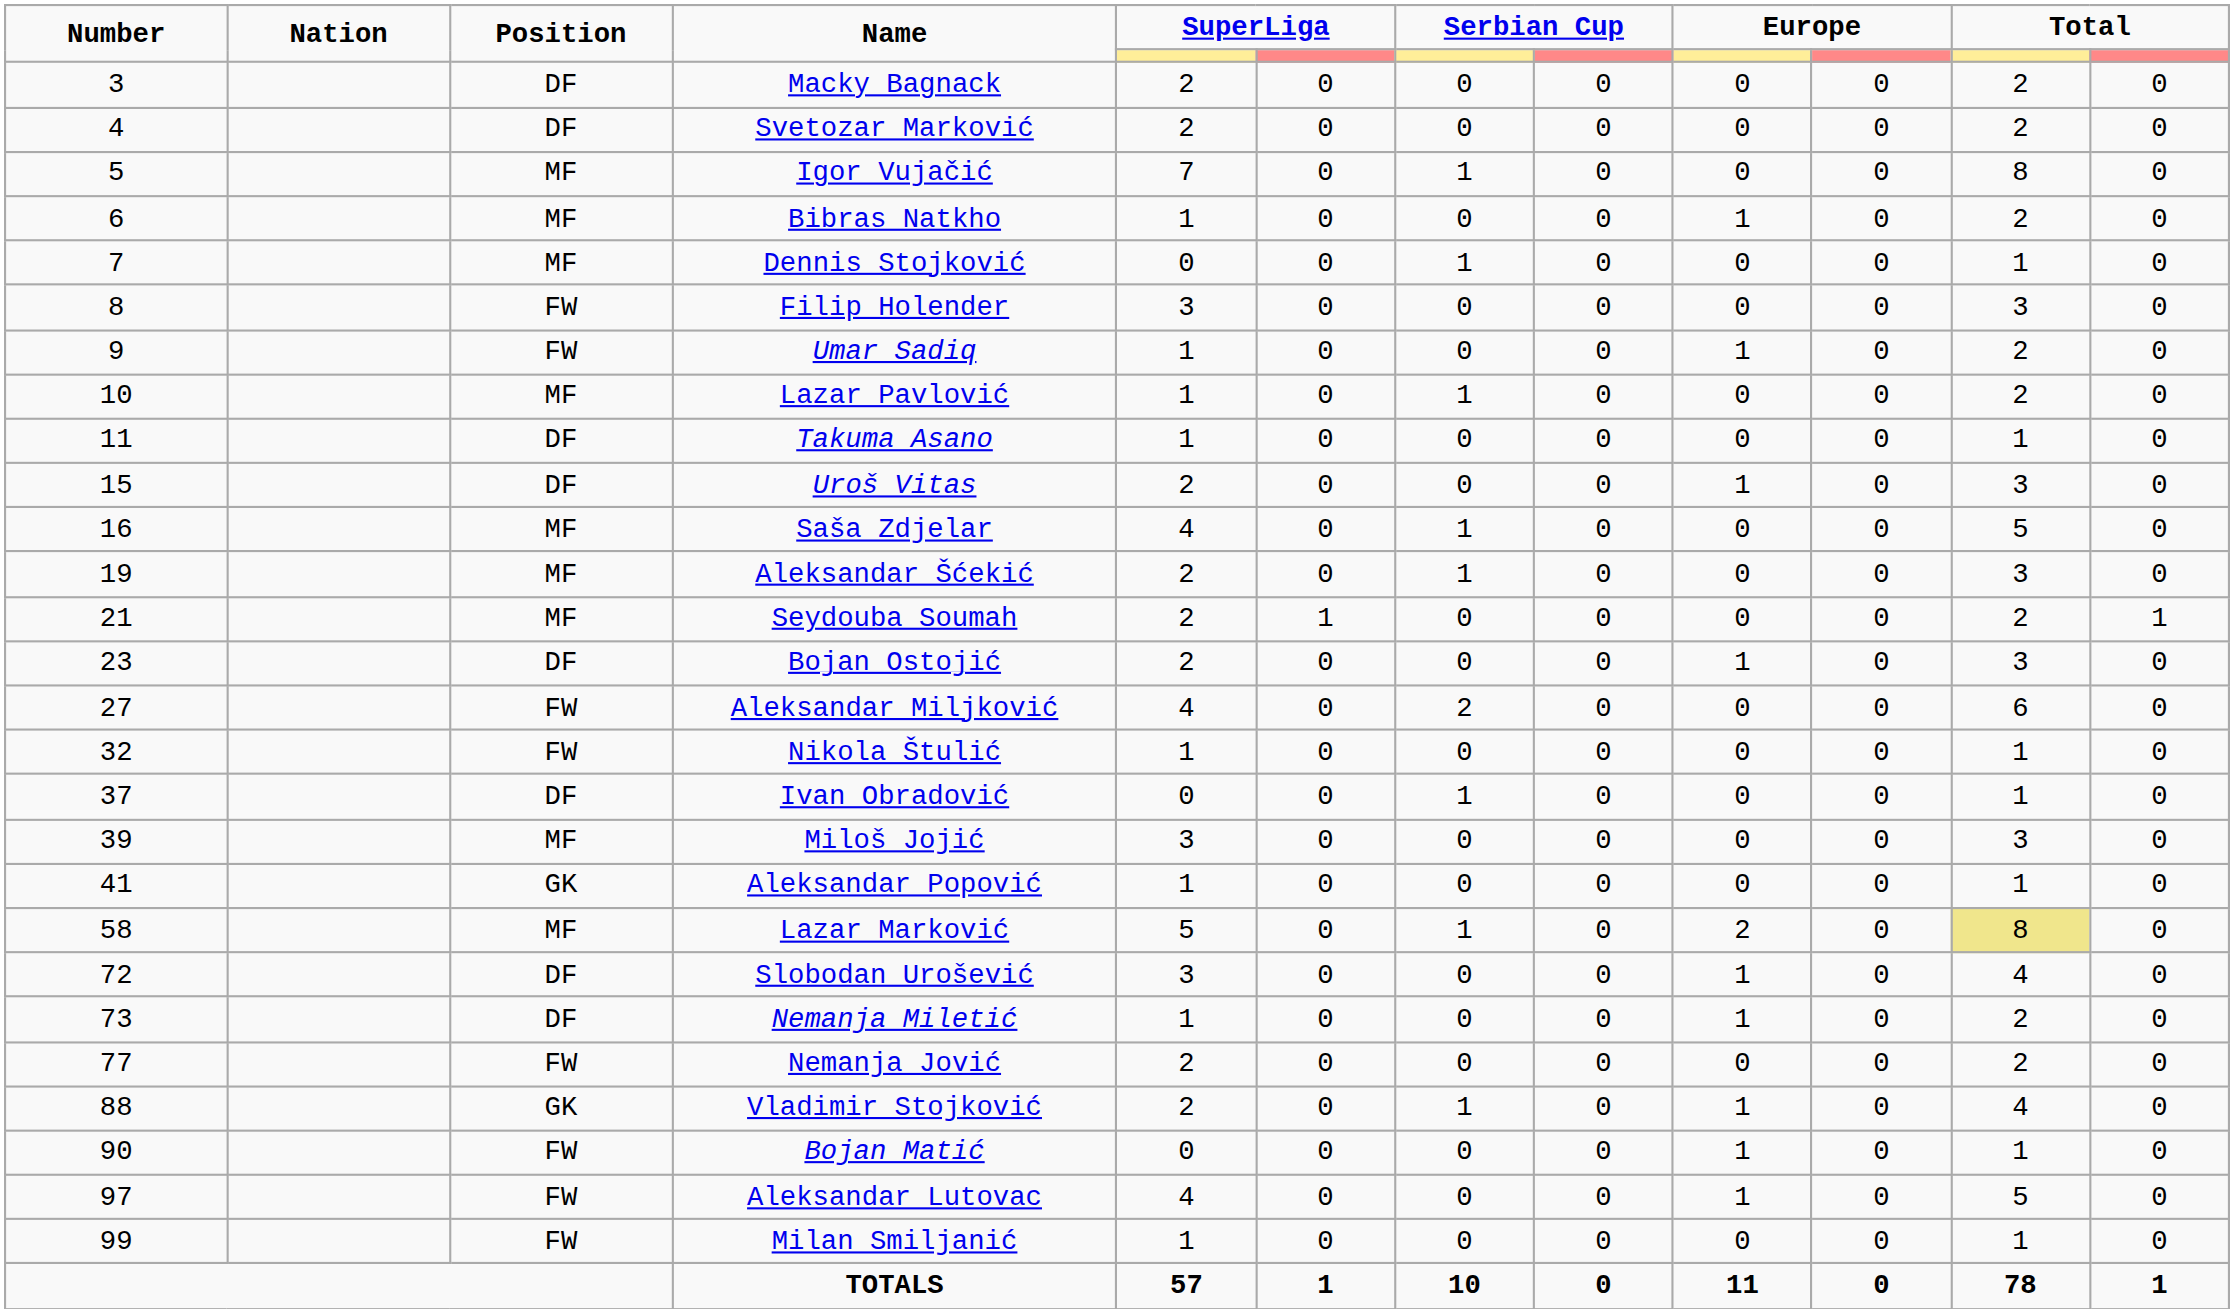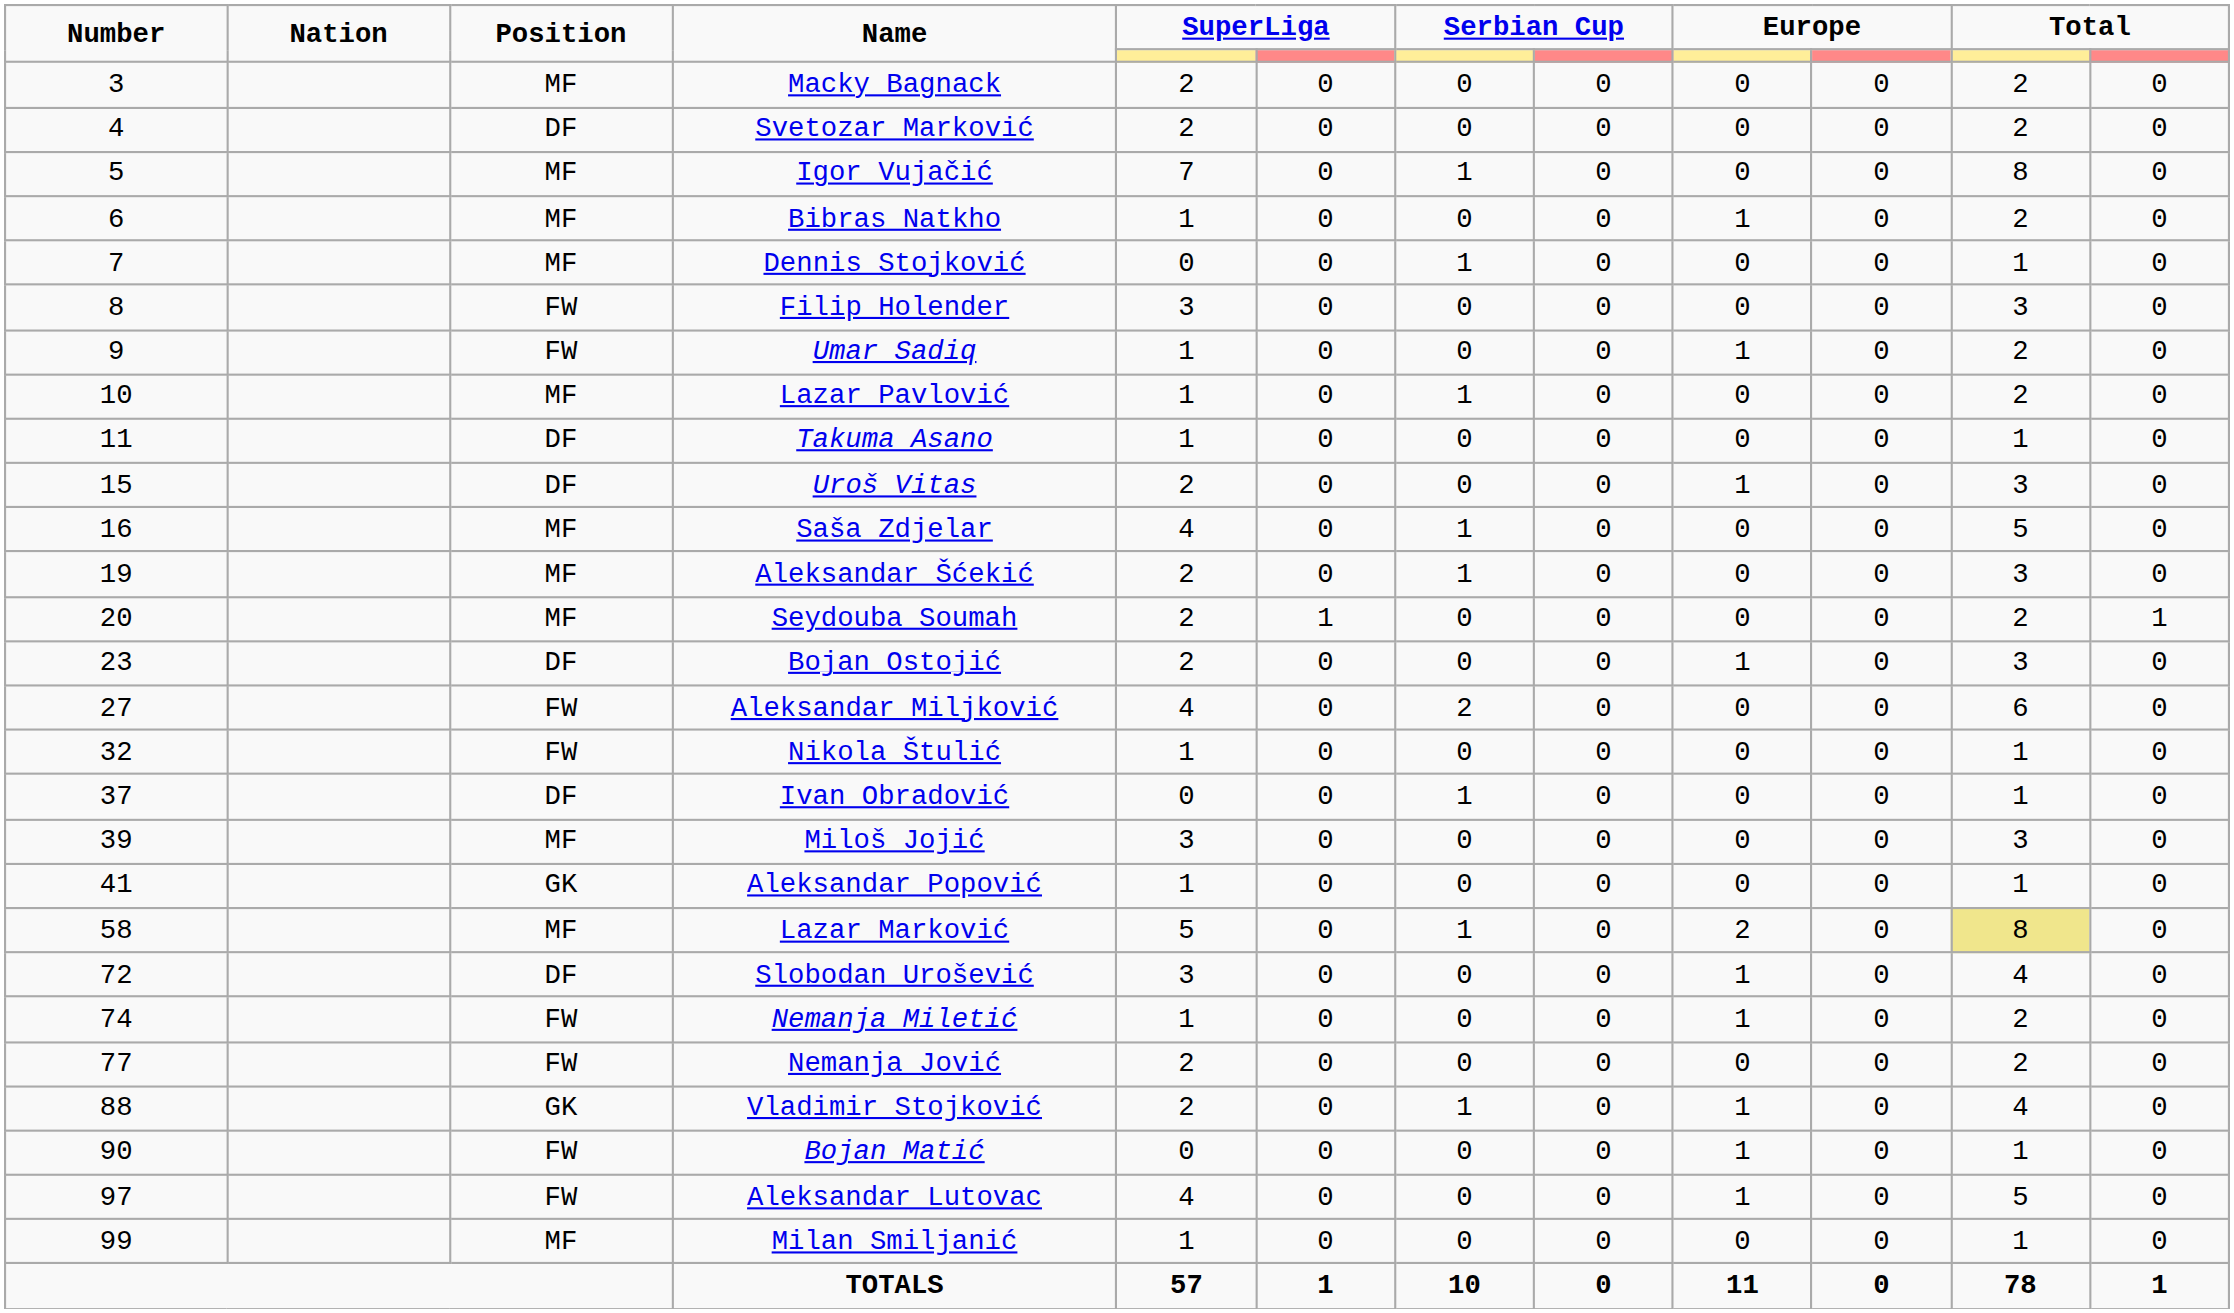 <table class="wikitable" style="font-size: 100%; text-align: center;">
 <tr>
 <td rowspan="2" width="10%" align="center"><strong>Number</strong></td>
 <td rowspan="2" width="10%" align="center"><strong>Nation</strong></td>
 <td rowspan="2" width="10%" align="center"><strong>Position</strong></td>
 <td rowspan="2" width="20%" align="center"><strong>Name</strong></td>
 <td colspan="2" align="center"><strong><a href='#'>SuperLiga</a></strong></td>
 <td colspan="2" align="center"><strong><a href='#'>Serbian Cup</a></strong></td>
 <td colspan="2" align="center"><strong>Europe</strong></td>
 <td colspan="2" align="center"><strong>Total</strong></td>
 </tr>
 <tr>
 <th width=60 style="background: #FFEE99"></th>
 <th width=60 style="background: #FF8888"></th>
 <th width=60 style="background: #FFEE99"></th>
 <th width=60 style="background: #FF8888"></th>
 <th width=60 style="background: #FFEE99"></th>
 <th width=60 style="background: #FF8888"></th>
 <th width=60 style="background: #FFEE99"></th>
 <th width=60 style="background: #FF8888"></th>
 </tr>
 <tr>
 <td>3</td>
 <td></td>
-<td>DF</td>
+<td>MF</td>
 <td><a href='#'>Macky Bagnack</a></td>
 <td>2</td>
 <td>0</td>
 <td>0</td>
 <td>0</td>
 <td>0</td>
 <td>0</td>
 <td>2</td>
 <td>0</td>
 </tr>
 <tr>
 <td>4</td>
 <td></td>
 <td>DF</td>
 <td><a href='#'>Svetozar Marković</a></td>
 <td>2</td>
 <td>0</td>
 <td>0</td>
 <td>0</td>
 <td>0</td>
 <td>0</td>
 <td>2</td>
 <td>0</td>
 </tr>
 <tr>
 <td>5</td>
 <td></td>
 <td>MF</td>
 <td><a href='#'>Igor Vujačić</a></td>
 <td>7</td>
 <td>0</td>
 <td>1</td>
 <td>0</td>
 <td>0</td>
 <td>0</td>
 <td>8</td>
 <td>0</td>
 </tr>
 <tr>
 <td>6</td>
 <td></td>
 <td>MF</td>
 <td><a href='#'>Bibras Natkho</a></td>
 <td>1</td>
 <td>0</td>
 <td>0</td>
 <td>0</td>
 <td>1</td>
 <td>0</td>
 <td>2</td>
 <td>0</td>
 </tr>
 <tr>
 <td>7</td>
 <td></td>
 <td>MF</td>
 <td><a href='#'>Dennis Stojković</a></td>
 <td>0</td>
 <td>0</td>
 <td>1</td>
 <td>0</td>
 <td>0</td>
 <td>0</td>
 <td>1</td>
 <td>0</td>
 </tr>
 <tr>
 <td>8</td>
 <td></td>
 <td>FW</td>
 <td><a href='#'>Filip Holender</a></td>
 <td>3</td>
 <td>0</td>
 <td>0</td>
 <td>0</td>
 <td>0</td>
 <td>0</td>
 <td>3</td>
 <td>0</td>
 </tr>
 <tr>
 <td>9</td>
 <td></td>
 <td>FW</td>
 <td><em><a href='#'>Umar Sadiq</a></em></td>
 <td>1</td>
 <td>0</td>
 <td>0</td>
 <td>0</td>
 <td>1</td>
 <td>0</td>
 <td>2</td>
 <td>0</td>
 </tr>
 <tr>
 <td>10</td>
 <td></td>
 <td>MF</td>
 <td><a href='#'>Lazar Pavlović</a></td>
 <td>1</td>
 <td>0</td>
 <td>1</td>
 <td>0</td>
 <td>0</td>
 <td>0</td>
 <td>2</td>
 <td>0</td>
 </tr>
 <tr>
 <td>11</td>
 <td></td>
 <td>DF</td>
 <td><em><a href='#'>Takuma Asano</a></em></td>
 <td>1</td>
 <td>0</td>
 <td>0</td>
 <td>0</td>
 <td>0</td>
 <td>0</td>
 <td>1</td>
 <td>0</td>
 </tr>
 <tr>
 <td>15</td>
 <td></td>
 <td>DF</td>
 <td><em><a href='#'>Uroš Vitas</a></em></td>
 <td>2</td>
 <td>0</td>
 <td>0</td>
 <td>0</td>
 <td>1</td>
 <td>0</td>
 <td>3</td>
 <td>0</td>
 </tr>
 <tr>
 <td>16</td>
 <td></td>
 <td>MF</td>
 <td><a href='#'>Saša Zdjelar</a></td>
 <td>4</td>
 <td>0</td>
 <td>1</td>
 <td>0</td>
 <td>0</td>
 <td>0</td>
 <td>5</td>
 <td>0</td>
 </tr>
 <tr>
 <td>19</td>
 <td></td>
 <td>MF</td>
 <td><a href='#'>Aleksandar Šćekić</a></td>
 <td>2</td>
 <td>0</td>
 <td>1</td>
 <td>0</td>
 <td>0</td>
 <td>0</td>
 <td>3</td>
 <td>0</td>
 </tr>
 <tr>
-<td>21</td>
+<td>20</td>
 <td></td>
 <td>MF</td>
 <td><a href='#'>Seydouba Soumah</a></td>
 <td>2</td>
 <td>1</td>
 <td>0</td>
 <td>0</td>
 <td>0</td>
 <td>0</td>
 <td>2</td>
 <td>1</td>
 </tr>
 <tr>
 <td>23</td>
 <td></td>
 <td>DF</td>
 <td><a href='#'>Bojan Ostojić</a></td>
 <td>2</td>
 <td>0</td>
 <td>0</td>
 <td>0</td>
 <td>1</td>
 <td>0</td>
 <td>3</td>
 <td>0</td>
 </tr>
 <tr>
 <td>27</td>
 <td></td>
 <td>FW</td>
 <td><a href='#'>Aleksandar Miljković</a></td>
 <td>4</td>
 <td>0</td>
 <td>2</td>
 <td>0</td>
 <td>0</td>
 <td>0</td>
 <td>6</td>
 <td>0</td>
 </tr>
 <tr>
 <td>32</td>
 <td></td>
 <td>FW</td>
 <td><a href='#'>Nikola Štulić</a></td>
 <td>1</td>
 <td>0</td>
 <td>0</td>
 <td>0</td>
 <td>0</td>
 <td>0</td>
 <td>1</td>
 <td>0</td>
 </tr>
 <tr>
 <td>37</td>
 <td></td>
 <td>DF</td>
 <td><a href='#'>Ivan Obradović</a></td>
 <td>0</td>
 <td>0</td>
 <td>1</td>
 <td>0</td>
 <td>0</td>
 <td>0</td>
 <td>1</td>
 <td>0</td>
 </tr>
 <tr>
 <td>39</td>
 <td></td>
 <td>MF</td>
 <td><a href='#'>Miloš Jojić</a></td>
 <td>3</td>
 <td>0</td>
 <td>0</td>
 <td>0</td>
 <td>0</td>
 <td>0</td>
 <td>3</td>
 <td>0</td>
 </tr>
 <tr>
 <td>41</td>
 <td></td>
 <td>GK</td>
 <td><a href='#'>Aleksandar Popović</a></td>
 <td>1</td>
 <td>0</td>
 <td>0</td>
 <td>0</td>
 <td>0</td>
 <td>0</td>
 <td>1</td>
 <td>0</td>
 </tr>
 <tr>
 <td>58</td>
 <td></td>
 <td>MF</td>
 <td><a href='#'>Lazar Marković</a></td>
 <td>5</td>
 <td>0</td>
 <td>1</td>
 <td>0</td>
 <td>2</td>
 <td>0</td>
 <td style="background: khaki;">8</td>
 <td>0</td>
 </tr>
 <tr>
 <td>72</td>
 <td></td>
 <td>DF</td>
 <td><a href='#'>Slobodan Urošević</a></td>
 <td>3</td>
 <td>0</td>
 <td>0</td>
 <td>0</td>
 <td>1</td>
 <td>0</td>
 <td>4</td>
 <td>0</td>
 </tr>
 <tr>
-<td>73</td>
+<td>74</td>
 <td></td>
-<td>DF</td>
+<td>FW</td>
 <td><em><a href='#'>Nemanja Miletić</a></em></td>
 <td>1</td>
 <td>0</td>
 <td>0</td>
 <td>0</td>
 <td>1</td>
 <td>0</td>
 <td>2</td>
 <td>0</td>
 </tr>
 <tr>
 <td>77</td>
 <td></td>
 <td>FW</td>
 <td><a href='#'>Nemanja Jović</a></td>
 <td>2</td>
 <td>0</td>
 <td>0</td>
 <td>0</td>
 <td>0</td>
 <td>0</td>
 <td>2</td>
 <td>0</td>
 </tr>
 <tr>
 <td>88</td>
 <td></td>
 <td>GK</td>
 <td><a href='#'>Vladimir Stojković</a></td>
 <td>2</td>
 <td>0</td>
 <td>1</td>
 <td>0</td>
 <td>1</td>
 <td>0</td>
 <td>4</td>
 <td>0</td>
 </tr>
 <tr>
 <td>90</td>
 <td></td>
 <td>FW</td>
 <td><em><a href='#'>Bojan Matić</a></em></td>
 <td>0</td>
 <td>0</td>
 <td>0</td>
 <td>0</td>
 <td>1</td>
 <td>0</td>
 <td>1</td>
 <td>0</td>
 </tr>
 <tr>
 <td>97</td>
 <td></td>
 <td>FW</td>
 <td><a href='#'>Aleksandar Lutovac</a></td>
 <td>4</td>
 <td>0</td>
 <td>0</td>
 <td>0</td>
 <td>1</td>
 <td>0</td>
 <td>5</td>
 <td>0</td>
 </tr>
 <tr>
 <td>99</td>
 <td></td>
-<td>FW</td>
+<td>MF</td>
 <td><a href='#'>Milan Smiljanić</a></td>
 <td>1</td>
 <td>0</td>
 <td>0</td>
 <td>0</td>
 <td>0</td>
 <td>0</td>
 <td>1</td>
 <td>0</td>
 </tr>
 <tr>
 <td colspan="3"></td>
 <td><strong>TOTALS</strong></td>
 <td><strong>57</strong></td>
 <td><strong>1</strong></td>
 <td><strong>10</strong></td>
 <td><strong>0</strong></td>
 <td><strong>11</strong></td>
 <td><strong>0</strong></td>
 <td><strong>78</strong></td>
 <td><strong>1</strong></td>
 </tr>
 </table>
